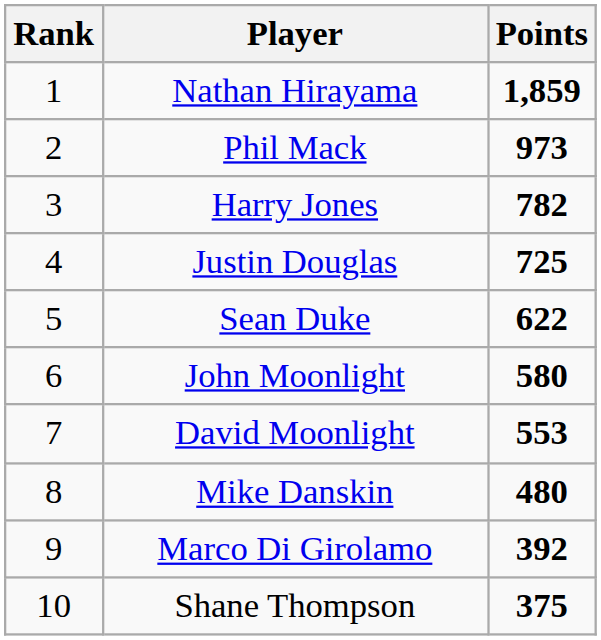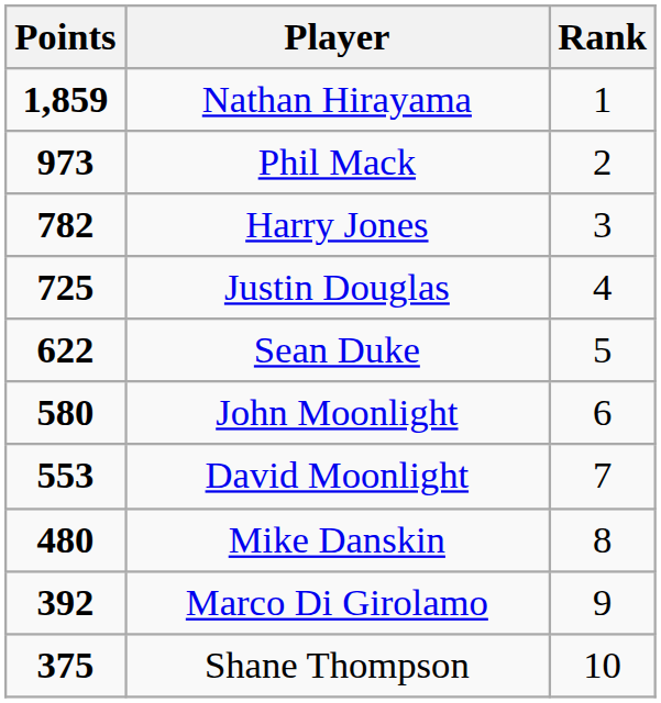 <table class="wikitable" style="font-size:95%; text-align:center;">
 <tr>
+<th style="width:35px;">Points</th>
+<th style="width:162px;">Player</th>
 <th style="width:25px;">Rank</th>
-<th style="width:162px;">Player</th>
-<th style="width:35px;">Points</th>
 </tr>
 <tr>
+<td><strong>1,859</strong></td>
+<td><a href='#'>Nathan Hirayama</a></td>
 <td>1</td>
-<td><a href='#'>Nathan Hirayama</a></td>
-<td><strong>1,859</strong></td>
 </tr>
 <tr>
+<td><strong>973</strong></td>
+<td><a href='#'>Phil Mack</a></td>
 <td>2</td>
-<td><a href='#'>Phil Mack</a></td>
-<td><strong>973</strong></td>
 </tr>
 <tr>
+<td><strong>782</strong></td>
+<td><a href='#'>Harry Jones</a></td>
 <td>3</td>
-<td><a href='#'>Harry Jones</a></td>
-<td><strong>782</strong></td>
 </tr>
 <tr>
+<td><strong>725</strong></td>
+<td><a href='#'>Justin Douglas</a></td>
 <td>4</td>
-<td><a href='#'>Justin Douglas</a></td>
-<td><strong>725</strong></td>
 </tr>
 <tr>
+<td><strong>622</strong></td>
+<td><a href='#'>Sean Duke</a></td>
 <td>5</td>
-<td><a href='#'>Sean Duke</a></td>
-<td><strong>622</strong></td>
 </tr>
 <tr>
+<td><strong>580</strong></td>
+<td><a href='#'>John Moonlight</a></td>
 <td>6</td>
-<td><a href='#'>John Moonlight</a></td>
-<td><strong>580</strong></td>
 </tr>
 <tr>
+<td><strong>553</strong></td>
+<td><a href='#'>David Moonlight</a></td>
 <td>7</td>
-<td><a href='#'>David Moonlight</a></td>
-<td><strong>553</strong></td>
 </tr>
 <tr>
+<td><strong>480</strong></td>
+<td><a href='#'>Mike Danskin</a></td>
 <td>8</td>
-<td><a href='#'>Mike Danskin</a></td>
-<td><strong>480</strong></td>
 </tr>
 <tr>
+<td><strong>392</strong></td>
+<td><a href='#'>Marco Di Girolamo</a></td>
 <td>9</td>
-<td><a href='#'>Marco Di Girolamo</a></td>
-<td><strong>392</strong></td>
 </tr>
 <tr>
+<td><strong>375</strong></td>
+<td>Shane Thompson</td>
 <td>10</td>
-<td>Shane Thompson</td>
-<td><strong>375</strong></td>
 </tr>
 </table>
